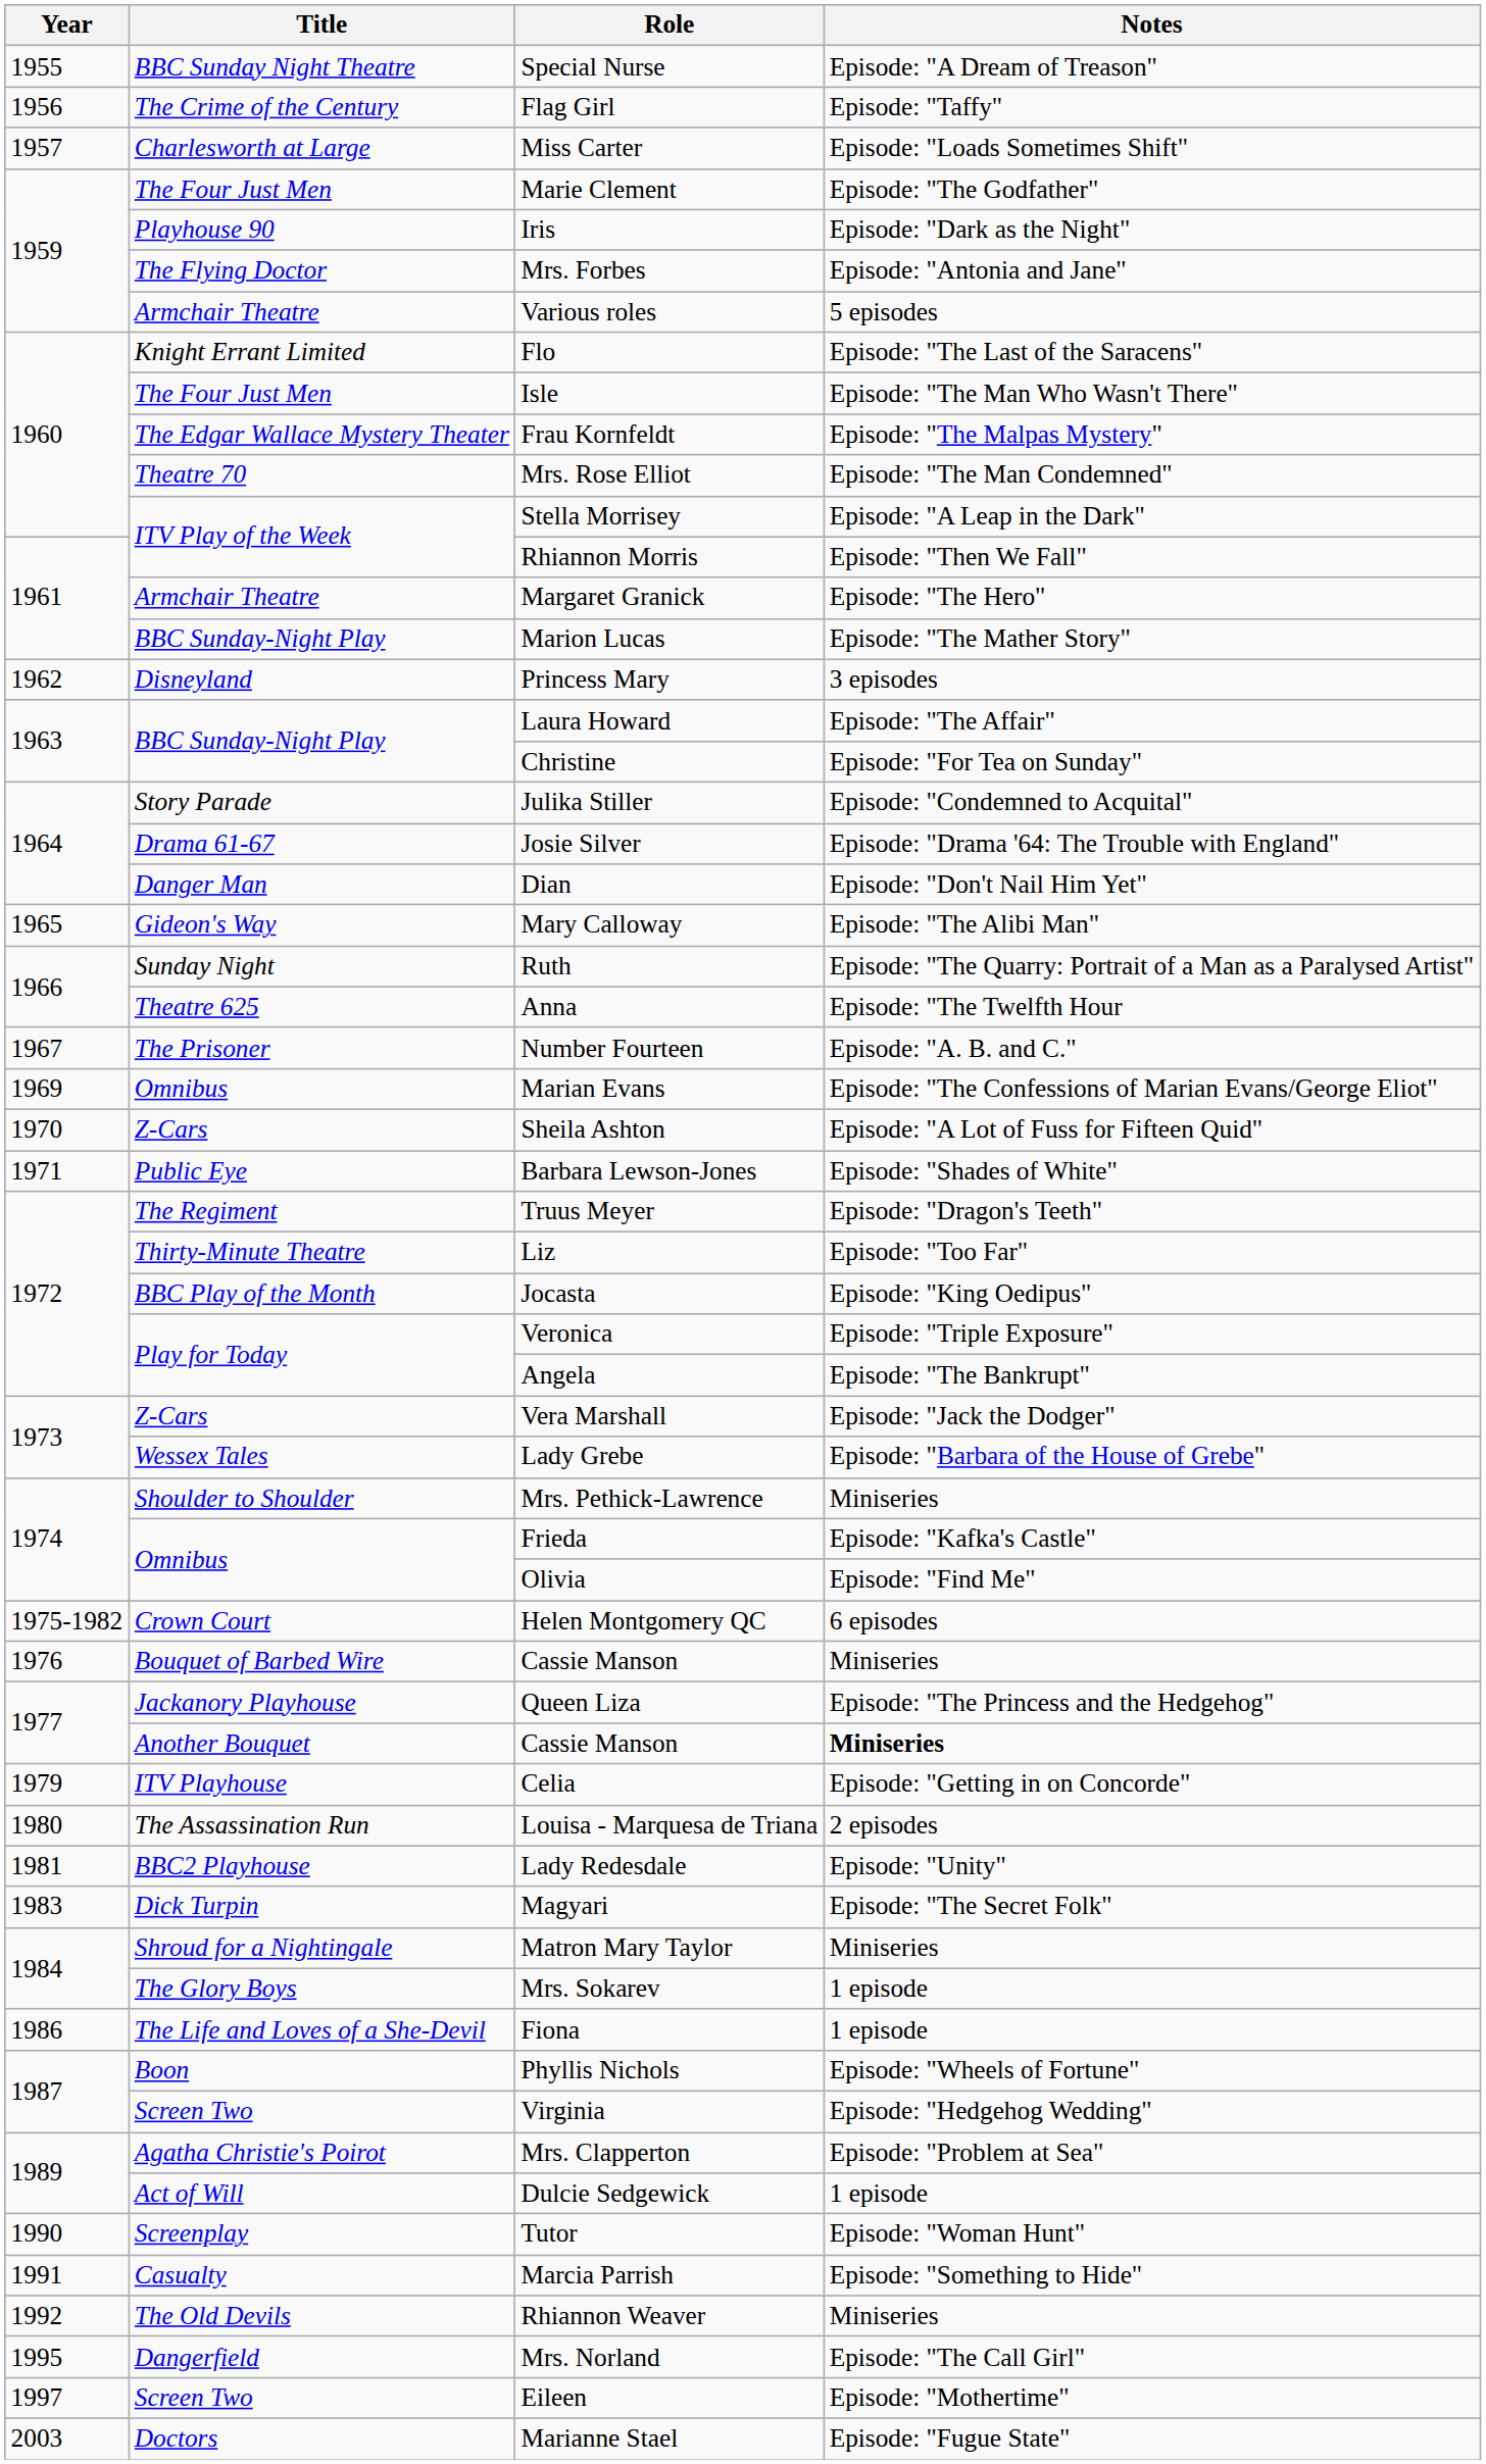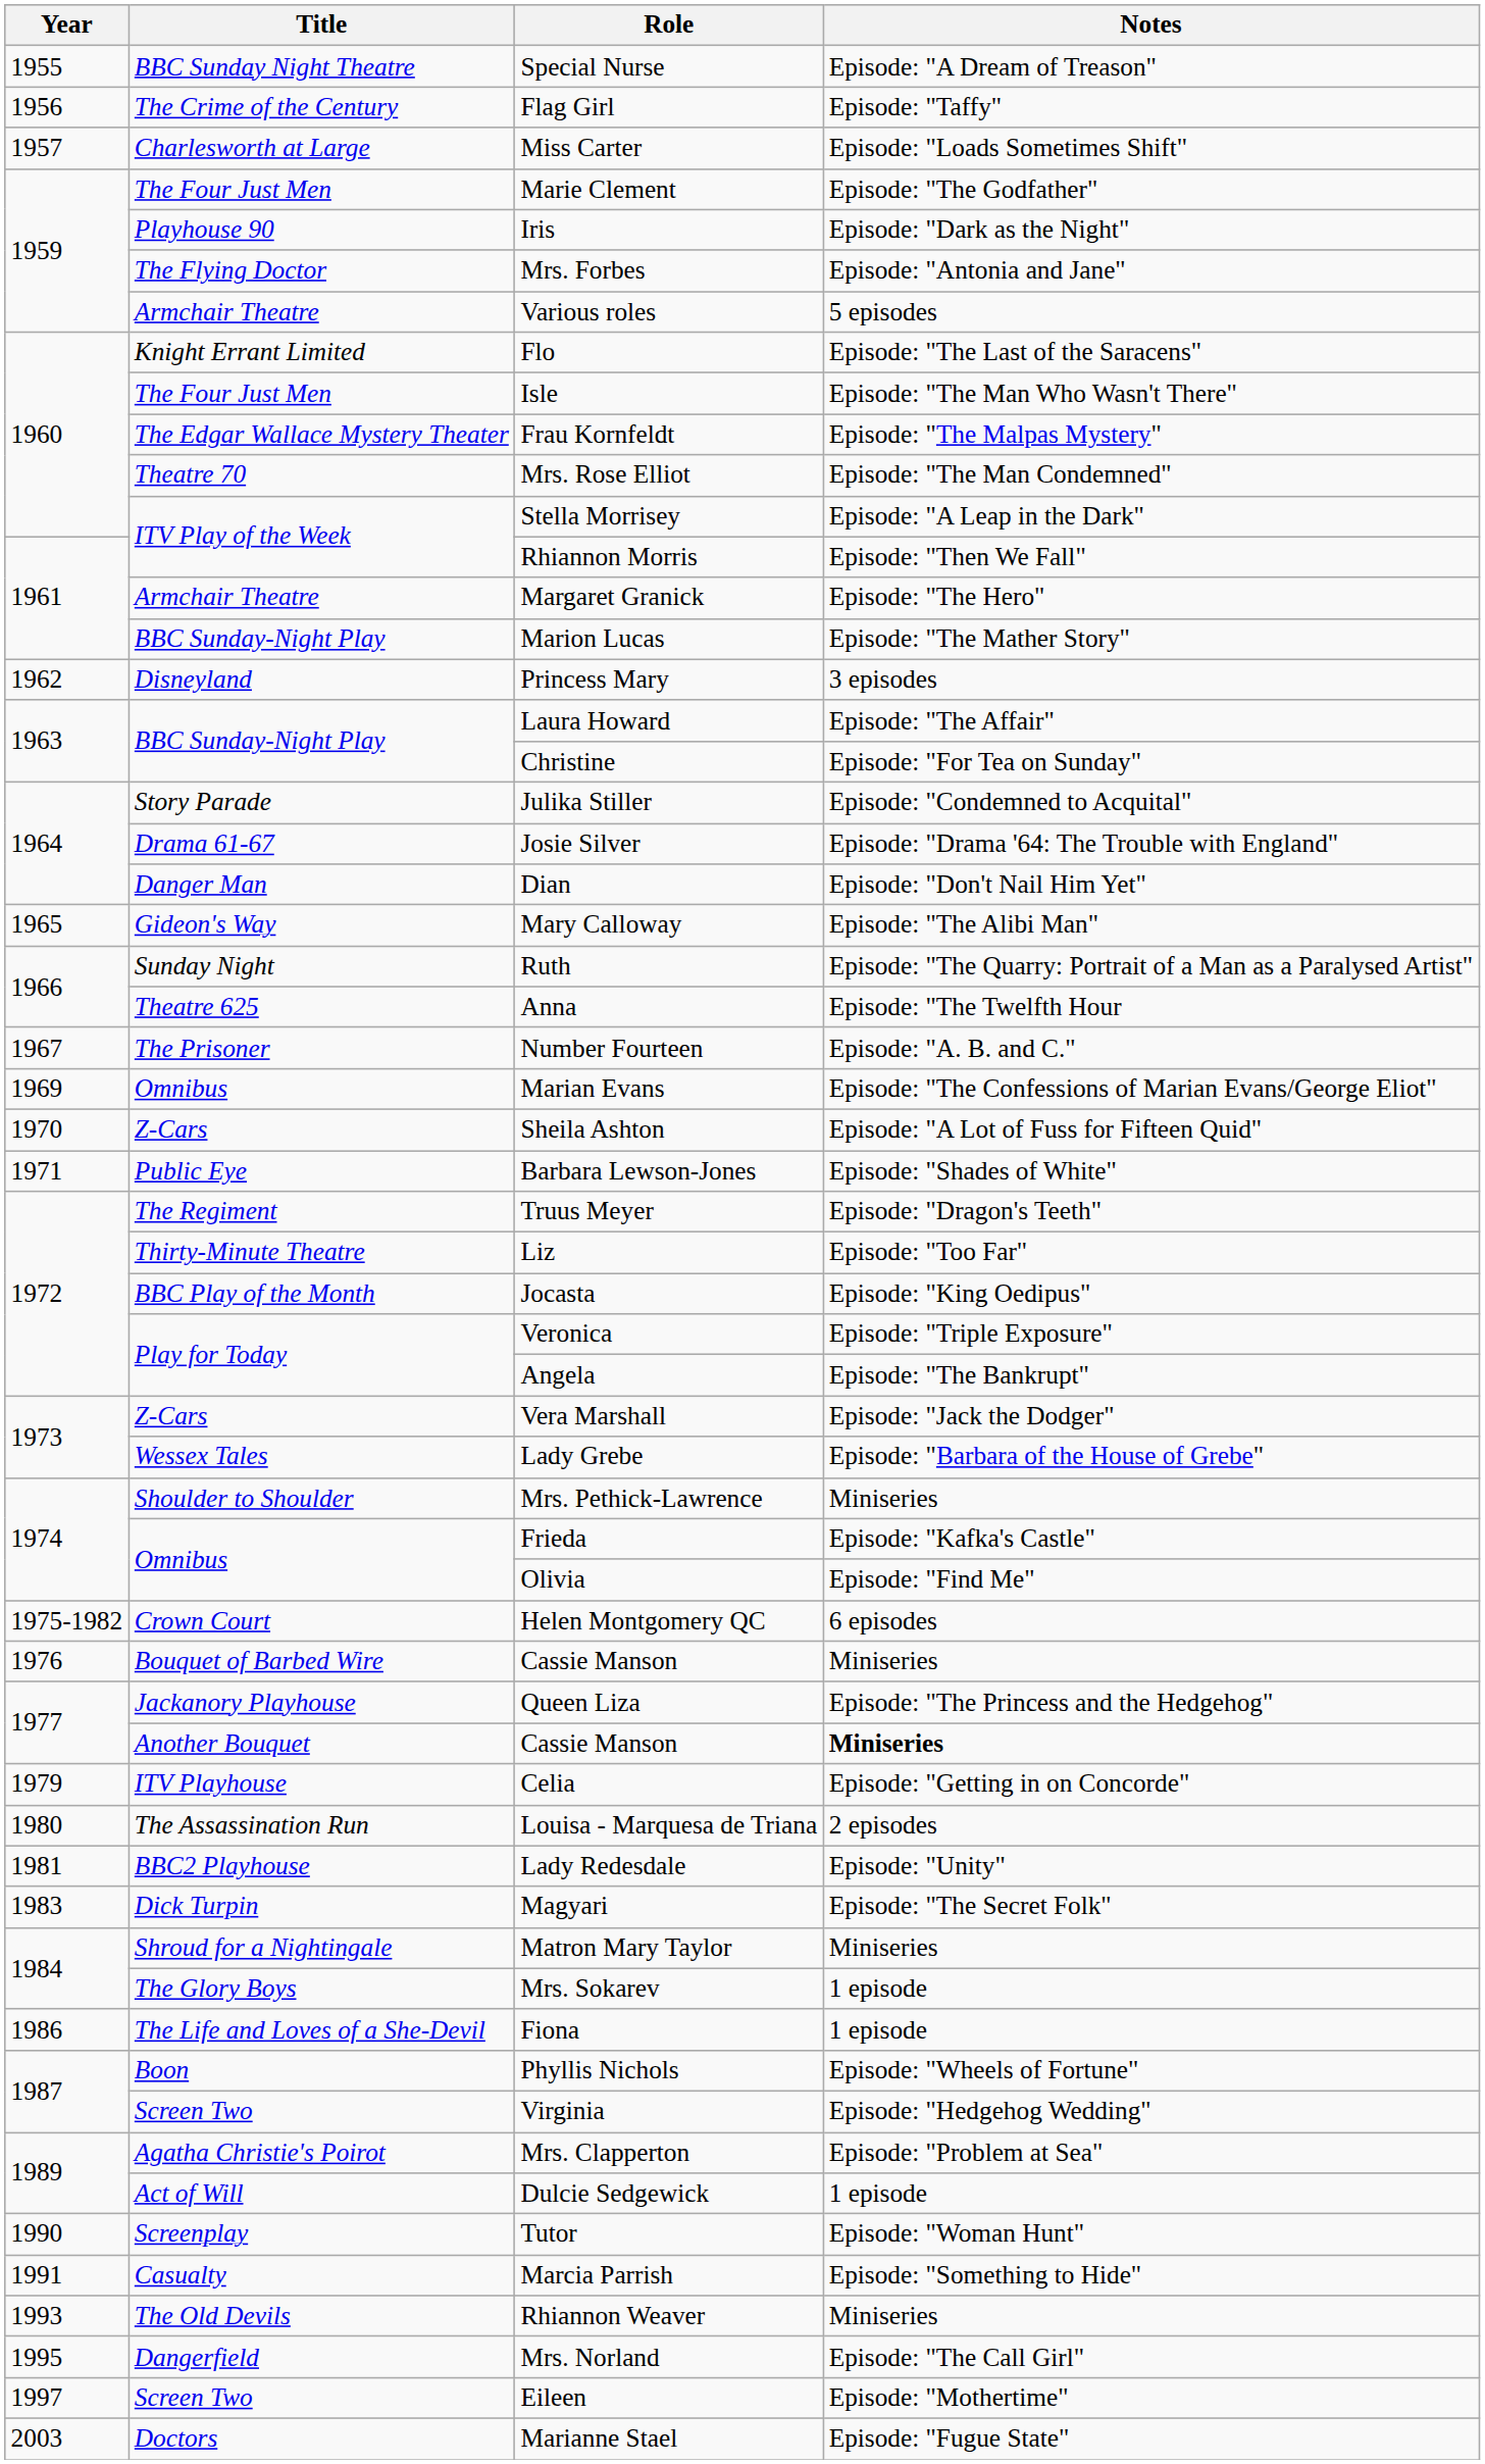 <table class="wikitable">
 <tr>
 <th>Year</th>
 <th>Title</th>
 <th>Role</th>
 <th>Notes</th>
 </tr>
 <tr>
 <td>1955</td>
 <td><em><a href='#'>BBC Sunday Night Theatre</a></em></td>
 <td>Special Nurse</td>
 <td>Episode: "A Dream of Treason"</td>
 </tr>
 <tr>
 <td>1956</td>
 <td><em><a href='#'>The Crime of the Century</a></em></td>
 <td>Flag Girl</td>
 <td>Episode: "Taffy"</td>
 </tr>
 <tr>
 <td>1957</td>
 <td><em><a href='#'>Charlesworth at Large</a></em></td>
 <td>Miss Carter</td>
 <td>Episode: "Loads Sometimes Shift"</td>
 </tr>
 <tr>
 <td rowspan="4">1959</td>
 <td><em><a href='#'>The Four Just Men</a></em></td>
 <td>Marie Clement</td>
 <td>Episode: "The Godfather"</td>
 </tr>
 <tr>
 <td><em><a href='#'>Playhouse 90</a></em></td>
 <td>Iris</td>
 <td>Episode: "Dark as the Night"</td>
 </tr>
 <tr>
 <td><em><a href='#'>The Flying Doctor</a></em></td>
 <td>Mrs. Forbes</td>
 <td>Episode: "Antonia and Jane"</td>
 </tr>
 <tr>
 <td><em><a href='#'>Armchair Theatre</a></em></td>
 <td>Various roles</td>
 <td>5 episodes</td>
 </tr>
 <tr>
 <td rowspan="5">1960</td>
 <td><em>Knight Errant Limited</em></td>
 <td>Flo</td>
 <td>Episode: "The Last of the Saracens"</td>
 </tr>
 <tr>
 <td><em><a href='#'>The Four Just Men</a></em></td>
 <td>Isle</td>
 <td>Episode: "The Man Who Wasn't There"</td>
 </tr>
 <tr>
 <td><em><a href='#'>The Edgar Wallace Mystery Theater</a></em></td>
 <td>Frau Kornfeldt</td>
 <td>Episode: "<a href='#'>The Malpas Mystery</a>"</td>
 </tr>
 <tr>
 <td><em><a href='#'>Theatre 70</a></em></td>
 <td>Mrs. Rose Elliot</td>
 <td>Episode: "The Man Condemned"</td>
 </tr>
 <tr>
 <td rowspan="2"><em><a href='#'>ITV Play of the Week</a></em></td>
 <td>Stella Morrisey</td>
 <td>Episode: "A Leap in the Dark"</td>
 </tr>
 <tr>
 <td rowspan="3">1961</td>
 <td>Rhiannon Morris</td>
 <td>Episode: "Then We Fall"</td>
 </tr>
 <tr>
 <td><em><a href='#'>Armchair Theatre</a></em></td>
 <td>Margaret Granick</td>
 <td>Episode: "The Hero"</td>
 </tr>
 <tr>
 <td><em><a href='#'>BBC Sunday-Night Play</a></em></td>
 <td>Marion Lucas</td>
 <td>Episode: "The Mather Story"</td>
 </tr>
 <tr>
 <td>1962</td>
 <td><em><a href='#'>Disneyland</a></em></td>
 <td>Princess Mary</td>
 <td>3 episodes</td>
 </tr>
 <tr>
 <td rowspan="2">1963</td>
 <td rowspan="2"><em><a href='#'>BBC Sunday-Night Play</a></em></td>
 <td>Laura Howard</td>
 <td>Episode: "The Affair"</td>
 </tr>
 <tr>
 <td>Christine</td>
 <td>Episode: "For Tea on Sunday"</td>
 </tr>
 <tr>
 <td rowspan="3">1964</td>
 <td><em>Story Parade</em></td>
 <td>Julika Stiller</td>
 <td>Episode: "Condemned to Acquital"</td>
 </tr>
 <tr>
 <td><em><a href='#'>Drama 61-67</a></em></td>
 <td>Josie Silver</td>
 <td>Episode: "Drama '64: The Trouble with England"</td>
 </tr>
 <tr>
 <td><em><a href='#'>Danger Man</a></em></td>
 <td>Dian</td>
 <td>Episode: "Don't Nail Him Yet"</td>
 </tr>
 <tr>
 <td>1965</td>
 <td><em><a href='#'>Gideon's Way</a></em></td>
 <td>Mary Calloway</td>
 <td>Episode: "The Alibi Man"</td>
 </tr>
 <tr>
 <td rowspan="2">1966</td>
 <td><em>Sunday Night</em></td>
 <td>Ruth</td>
 <td>Episode: "The Quarry: Portrait of a Man as a Paralysed Artist"</td>
 </tr>
 <tr>
 <td><em><a href='#'>Theatre 625</a></em></td>
 <td>Anna</td>
 <td>Episode: "The Twelfth Hour</td>
 </tr>
 <tr>
 <td>1967</td>
 <td><em><a href='#'>The Prisoner</a></em></td>
 <td>Number Fourteen</td>
 <td>Episode: "A. B. and C."</td>
 </tr>
 <tr>
 <td>1969</td>
 <td><em><a href='#'>Omnibus</a></em></td>
 <td>Marian Evans</td>
 <td>Episode: "The Confessions of Marian Evans/George Eliot"</td>
 </tr>
 <tr>
 <td>1970</td>
 <td><em><a href='#'>Z-Cars</a></em></td>
 <td>Sheila Ashton</td>
 <td>Episode: "A Lot of Fuss for Fifteen Quid"</td>
 </tr>
 <tr>
 <td>1971</td>
 <td><em><a href='#'>Public Eye</a></em></td>
 <td>Barbara Lewson-Jones</td>
 <td>Episode: "Shades of White"</td>
 </tr>
 <tr>
 <td rowspan="5">1972</td>
 <td><em><a href='#'>The Regiment</a></em></td>
 <td>Truus Meyer</td>
 <td>Episode: "Dragon's Teeth"</td>
 </tr>
 <tr>
 <td><em><a href='#'>Thirty-Minute Theatre</a></em></td>
 <td>Liz</td>
 <td>Episode: "Too Far"</td>
 </tr>
 <tr>
 <td><em><a href='#'>BBC Play of the Month</a></em></td>
 <td>Jocasta</td>
 <td>Episode: "King Oedipus"</td>
 </tr>
 <tr>
 <td rowspan="2"><em><a href='#'>Play for Today</a></em></td>
 <td>Veronica</td>
 <td>Episode: "Triple Exposure"</td>
 </tr>
 <tr>
 <td>Angela</td>
 <td>Episode: "The Bankrupt"</td>
 </tr>
 <tr>
 <td rowspan="2">1973</td>
 <td><em><a href='#'>Z-Cars</a></em></td>
 <td>Vera Marshall</td>
 <td>Episode: "Jack the Dodger"</td>
 </tr>
 <tr>
 <td><em><a href='#'>Wessex Tales</a></em></td>
 <td>Lady Grebe</td>
 <td>Episode: "<a href='#'>Barbara of the House of Grebe</a>"</td>
 </tr>
 <tr>
 <td rowspan="3">1974</td>
 <td><em><a href='#'>Shoulder to Shoulder</a></em></td>
 <td>Mrs. Pethick-Lawrence</td>
 <td>Miniseries</td>
 </tr>
 <tr>
 <td rowspan="2"><em><a href='#'>Omnibus</a></em></td>
 <td>Frieda</td>
 <td>Episode: "Kafka's Castle"</td>
 </tr>
 <tr>
 <td>Olivia</td>
 <td>Episode: "Find Me"</td>
 </tr>
 <tr>
 <td>1975-1982</td>
 <td><em><a href='#'>Crown Court</a></em></td>
 <td>Helen Montgomery QC</td>
 <td>6 episodes</td>
 </tr>
 <tr>
 <td>1976</td>
 <td><em><a href='#'>Bouquet of Barbed Wire</a></em></td>
 <td>Cassie Manson</td>
 <td>Miniseries</td>
 </tr>
 <tr>
 <td rowspan="2">1977</td>
 <td><em><a href='#'>Jackanory Playhouse</a></em></td>
 <td>Queen Liza</td>
 <td>Episode: "The Princess and the Hedgehog"</td>
 </tr>
 <tr>
 <td><em><a href='#'>Another Bouquet</a></em></td>
 <td>Cassie Manson</td>
 <td><strong>Miniseries</strong></td>
 </tr>
 <tr>
 <td>1979</td>
 <td><em><a href='#'>ITV Playhouse</a></em></td>
 <td>Celia</td>
 <td>Episode: "Getting in on Concorde"</td>
 </tr>
 <tr>
 <td>1980</td>
 <td><em>The Assassination Run</em></td>
 <td>Louisa - Marquesa de Triana</td>
 <td>2 episodes</td>
 </tr>
 <tr>
 <td>1981</td>
 <td><em><a href='#'>BBC2 Playhouse</a></em></td>
 <td>Lady Redesdale</td>
 <td>Episode: "Unity"</td>
 </tr>
 <tr>
 <td>1983</td>
 <td><em><a href='#'>Dick Turpin</a></em></td>
 <td>Magyari</td>
 <td>Episode: "The Secret Folk"</td>
 </tr>
 <tr>
 <td rowspan="2">1984</td>
 <td><em><a href='#'>Shroud for a Nightingale</a></em></td>
 <td>Matron Mary Taylor</td>
 <td>Miniseries</td>
 </tr>
 <tr>
 <td><em><a href='#'>The Glory Boys</a></em></td>
 <td>Mrs. Sokarev</td>
 <td>1 episode</td>
 </tr>
 <tr>
 <td>1986</td>
 <td><em><a href='#'>The Life and Loves of a She-Devil</a></em></td>
 <td>Fiona</td>
 <td>1 episode</td>
 </tr>
 <tr>
 <td rowspan="2">1987</td>
 <td><em><a href='#'>Boon</a></em></td>
 <td>Phyllis Nichols</td>
 <td>Episode: "Wheels of Fortune"</td>
 </tr>
 <tr>
 <td><em><a href='#'>Screen Two</a></em></td>
 <td>Virginia</td>
 <td>Episode: "Hedgehog Wedding"</td>
 </tr>
 <tr>
 <td rowspan="2">1989</td>
 <td><em><a href='#'>Agatha Christie's Poirot</a></em></td>
 <td>Mrs. Clapperton</td>
 <td>Episode: "Problem at Sea"</td>
 </tr>
 <tr>
 <td><em><a href='#'>Act of Will</a></em></td>
 <td>Dulcie Sedgewick</td>
 <td>1 episode</td>
 </tr>
 <tr>
 <td>1990</td>
 <td><em><a href='#'>Screenplay</a></em></td>
 <td>Tutor</td>
 <td>Episode: "Woman Hunt"</td>
 </tr>
 <tr>
 <td>1991</td>
 <td><em><a href='#'>Casualty</a></em></td>
 <td>Marcia Parrish</td>
 <td>Episode: "Something to Hide"</td>
 </tr>
 <tr>
-<td>1992</td>
+<td>1993</td>
 <td><em><a href='#'>The Old Devils</a></em></td>
 <td>Rhiannon Weaver</td>
 <td>Miniseries</td>
 </tr>
 <tr>
 <td>1995</td>
 <td><em><a href='#'>Dangerfield</a></em></td>
 <td>Mrs. Norland</td>
 <td>Episode: "The Call Girl"</td>
 </tr>
 <tr>
 <td>1997</td>
 <td><em><a href='#'>Screen Two</a></em></td>
 <td>Eileen</td>
 <td>Episode: "Mothertime"</td>
 </tr>
 <tr>
 <td>2003</td>
 <td><em><a href='#'>Doctors</a></em></td>
 <td>Marianne Stael</td>
 <td>Episode: "Fugue State"</td>
 </tr>
 </table>
